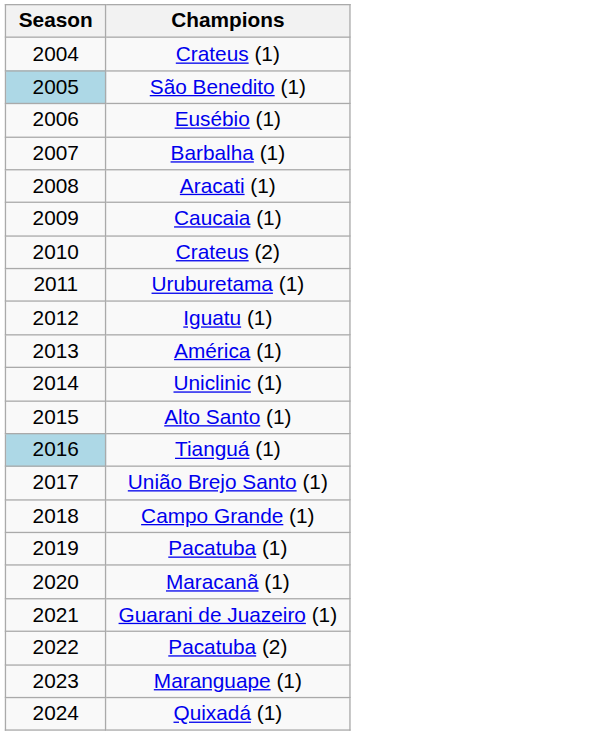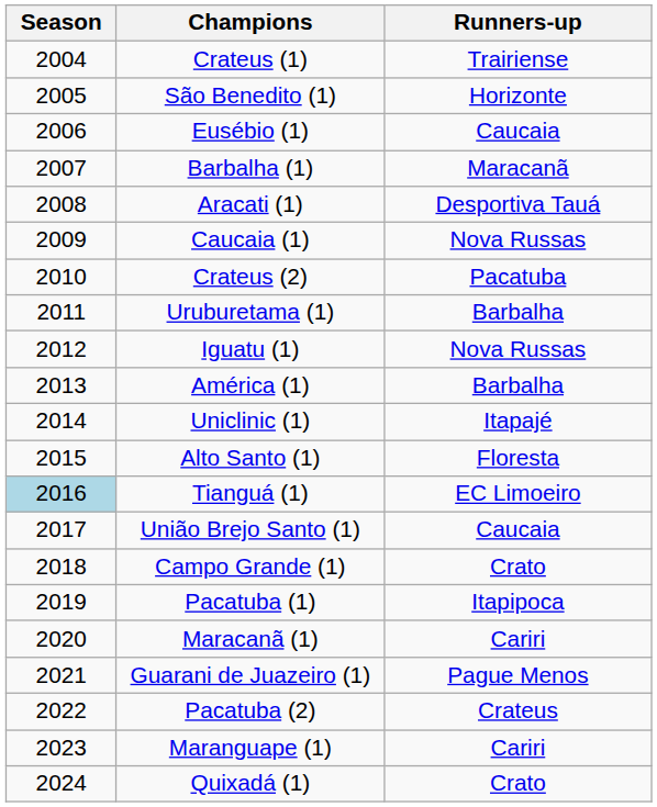 <table class="wikitable" style="text-align:center; margin-left:1em;">
 <tr>
 <th style="width:70px">Season</th>
 <th style="width:180px">Champions</th>
+<th style="width:180px">Runners-up</th>
 </tr>
 <tr>
 <td>2004</td>
 <td><a href='#'>Crateus</a> (1)</td>
+<td><a href='#'>Trairiense</a></td>
 </tr>
 <tr>
-<td style="background: lightblue;">2005</td>
+<td>2005</td>
 <td><a href='#'>São Benedito</a> (1)</td>
+<td><a href='#'>Horizonte</a></td>
 </tr>
 <tr>
 <td>2006</td>
 <td><a href='#'>Eusébio</a> (1)</td>
+<td><a href='#'>Caucaia</a></td>
 </tr>
 <tr>
 <td>2007</td>
 <td><a href='#'>Barbalha</a> (1)</td>
+<td><a href='#'>Maracanã</a></td>
 </tr>
 <tr>
 <td>2008</td>
 <td><a href='#'>Aracati</a> (1)</td>
+<td><a href='#'>Desportiva Tauá</a></td>
 </tr>
 <tr>
 <td>2009</td>
 <td><a href='#'>Caucaia</a> (1)</td>
+<td><a href='#'>Nova Russas</a></td>
 </tr>
 <tr>
 <td>2010</td>
 <td><a href='#'>Crateus</a> (2)</td>
+<td><a href='#'>Pacatuba</a></td>
 </tr>
 <tr>
 <td>2011</td>
 <td><a href='#'>Uruburetama</a> (1)</td>
+<td><a href='#'>Barbalha</a></td>
 </tr>
 <tr>
 <td>2012</td>
 <td><a href='#'>Iguatu</a> (1)</td>
+<td><a href='#'>Nova Russas</a></td>
 </tr>
 <tr>
 <td>2013</td>
 <td><a href='#'>América</a> (1)</td>
+<td><a href='#'>Barbalha</a></td>
 </tr>
 <tr>
 <td>2014</td>
 <td><a href='#'>Uniclinic</a> (1)</td>
+<td><a href='#'>Itapajé</a></td>
 </tr>
 <tr>
 <td>2015</td>
 <td><a href='#'>Alto Santo</a> (1)</td>
+<td><a href='#'>Floresta</a></td>
 </tr>
 <tr>
 <td style="background: lightblue;">2016</td>
 <td><a href='#'>Tianguá</a> (1)</td>
+<td><a href='#'>EC Limoeiro</a></td>
 </tr>
 <tr>
 <td>2017</td>
 <td><a href='#'>União Brejo Santo</a> (1)</td>
+<td><a href='#'>Caucaia</a></td>
 </tr>
 <tr>
 <td>2018</td>
 <td><a href='#'>Campo Grande</a> (1)</td>
+<td><a href='#'>Crato</a></td>
 </tr>
 <tr>
 <td>2019</td>
 <td><a href='#'>Pacatuba</a> (1)</td>
+<td><a href='#'>Itapipoca</a></td>
 </tr>
 <tr>
 <td>2020</td>
 <td><a href='#'>Maracanã</a> (1)</td>
+<td><a href='#'>Cariri</a></td>
 </tr>
 <tr>
 <td>2021</td>
 <td><a href='#'>Guarani de Juazeiro</a> (1)</td>
+<td><a href='#'>Pague Menos</a></td>
 </tr>
 <tr>
 <td>2022</td>
 <td><a href='#'>Pacatuba</a> (2)</td>
+<td><a href='#'>Crateus</a></td>
 </tr>
 <tr>
 <td>2023</td>
 <td><a href='#'>Maranguape</a> (1)</td>
+<td><a href='#'>Cariri</a></td>
 </tr>
 <tr>
 <td>2024</td>
 <td><a href='#'>Quixadá</a> (1)</td>
+<td><a href='#'>Crato</a></td>
 </tr>
 </table>
